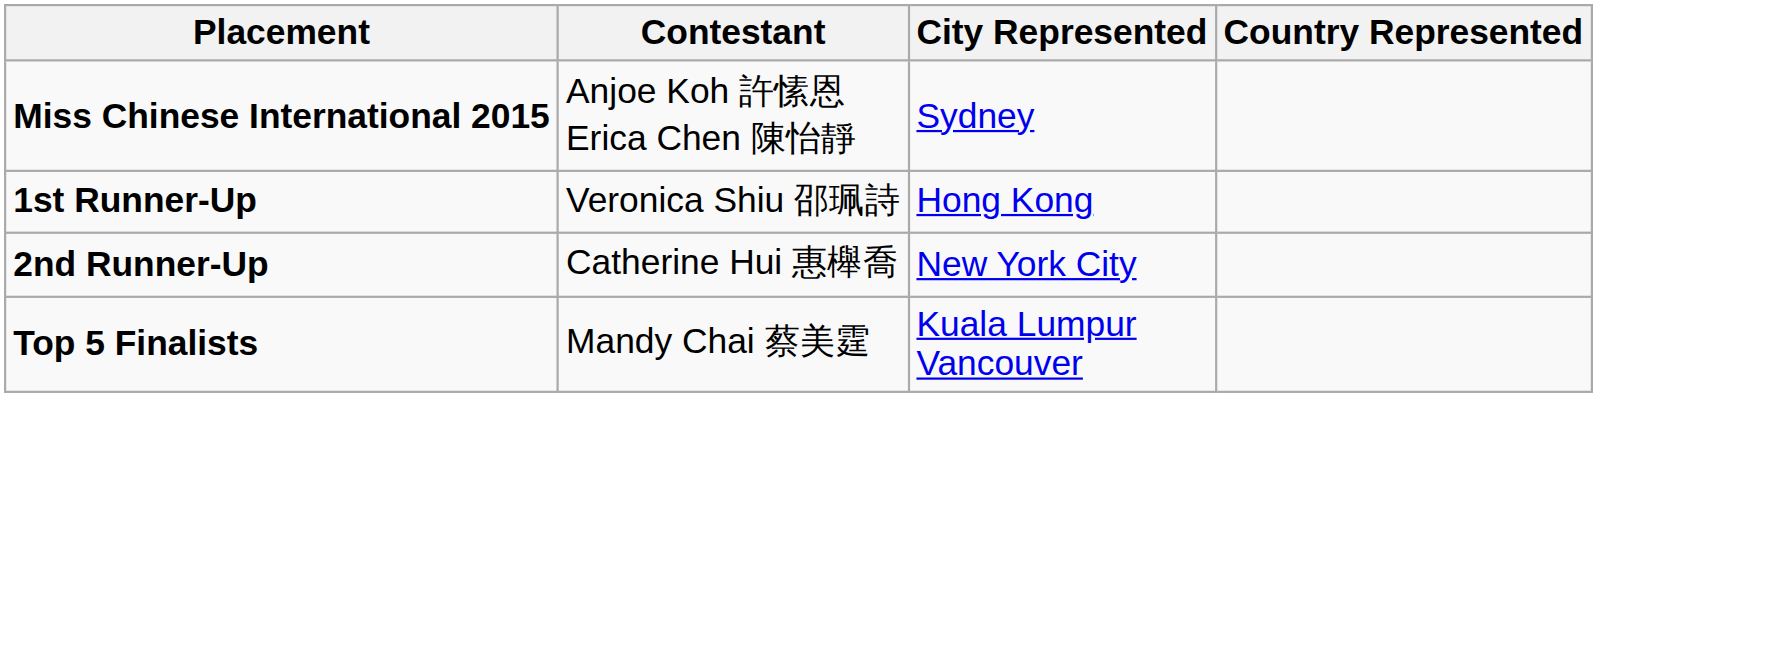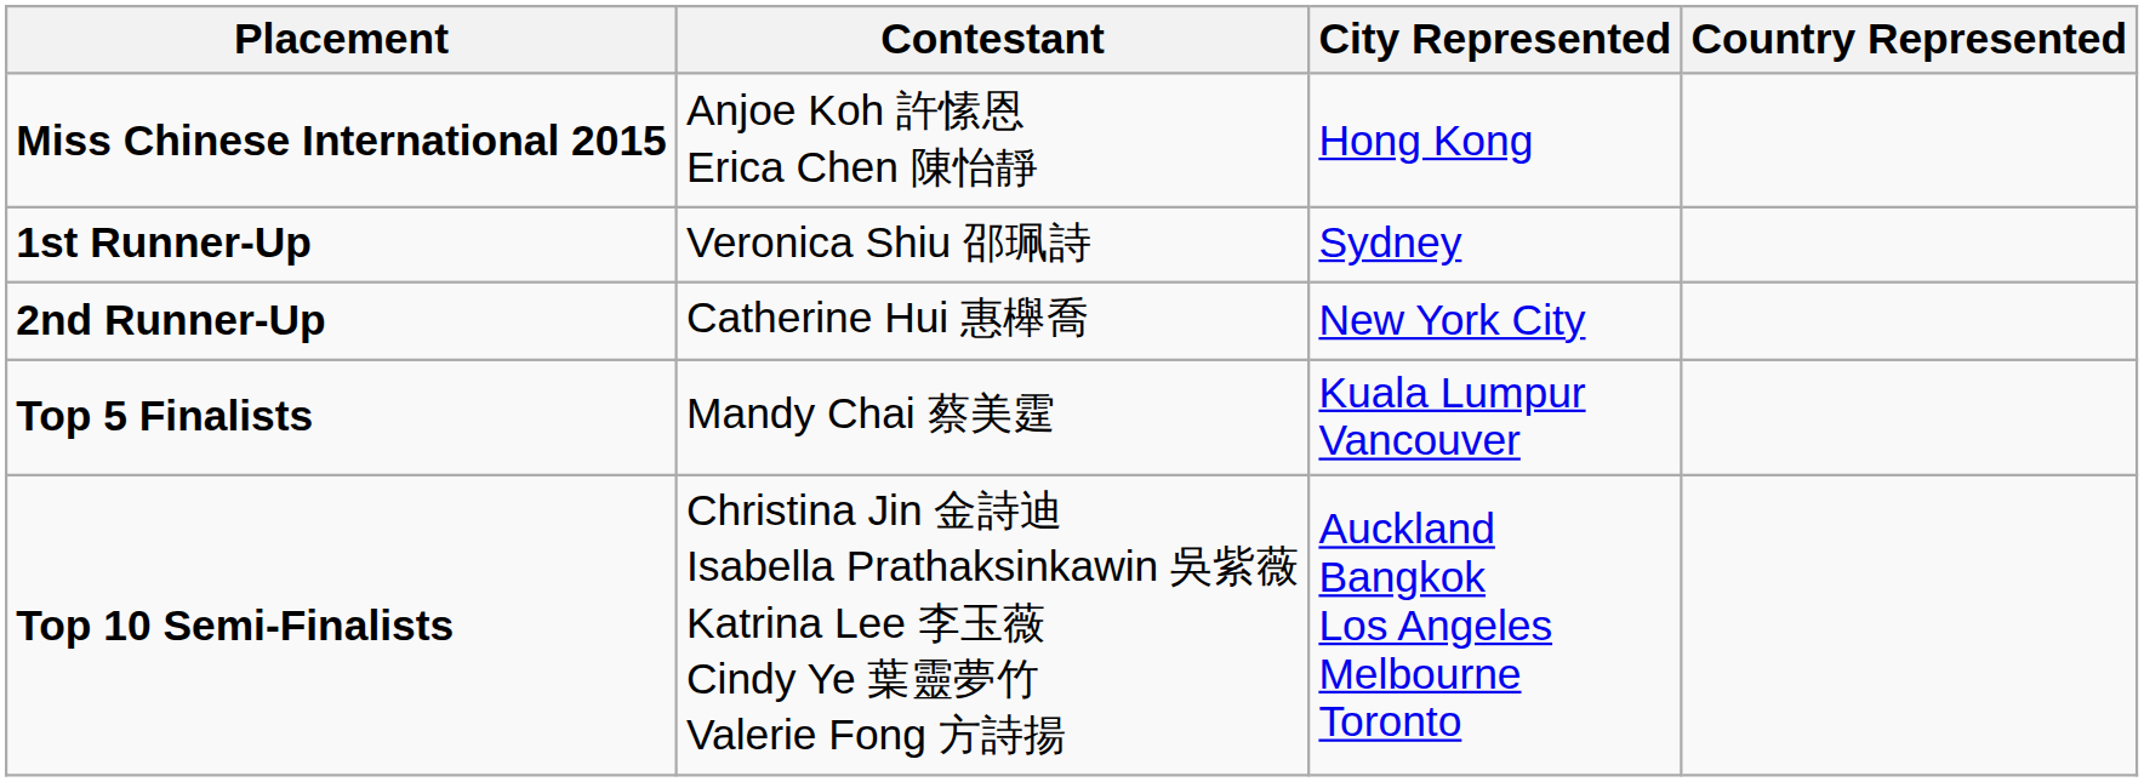 <table class="wikitable" border="1">
 <tr>
 <th>Placement</th>
 <th>Contestant</th>
 <th>City Represented</th>
 <th>Country Represented</th>
 </tr>
 <tr>
 <td><strong>Miss Chinese International 2015</strong></td>
 <td>Anjoe Koh 許愫恩<br> Erica Chen 陳怡靜</td>
-<td><a href='#'>Sydney</a></td>
+<td><a href='#'>Hong Kong</a></td>
 <td></td>
 </tr>
 <tr>
 <td><strong>1st Runner-Up</strong></td>
 <td>Veronica Shiu 邵珮詩</td>
-<td><a href='#'>Hong Kong</a></td>
+<td><a href='#'>Sydney</a></td>
 <td></td>
 </tr>
 <tr>
 <td><strong>2nd Runner-Up</strong></td>
 <td>Catherine Hui 惠櫸喬</td>
 <td><a href='#'>New York City</a></td>
 <td></td>
 </tr>
 <tr>
 <td><strong>Top 5 Finalists</strong></td>
 <td>Mandy Chai 蔡美霆</td>
 <td><a href='#'>Kuala Lumpur</a><br> <a href='#'>Vancouver</a></td>
 <td><br> </td>
 </tr>
+<tr>
+<td><strong>Top 10 Semi-Finalists</strong></td>
+<td>Christina Jin 金詩迪<br> Isabella Prathaksinkawin 吳紫薇<br> Katrina Lee 李玉薇<br> Cindy Ye 葉靈夢竹<br> Valerie Fong 方詩揚</td>
+<td><a href='#'>Auckland</a><br> <a href='#'>Bangkok</a><br> <a href='#'>Los Angeles</a><br> <a href='#'>Melbourne</a><br> <a href='#'>Toronto</a></td>
+<td><br> <br> <br> <br> </td>
+</tr>
 </table>
